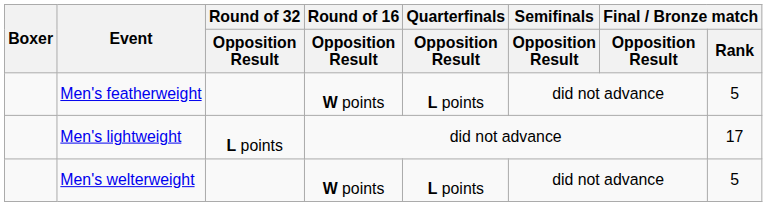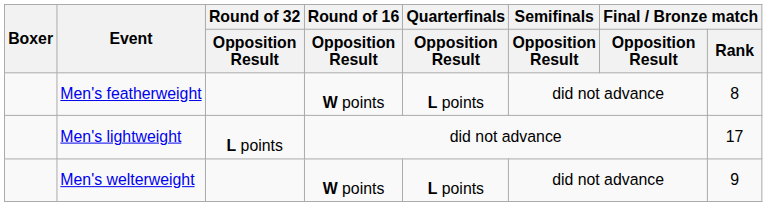 <table class="wikitable sortable" style=text-align:center>
 <tr>
 <th rowspan=2>Boxer</th>
 <th rowspan=2>Event</th>
 <th>Round of 32</th>
 <th>Round of 16</th>
 <th>Quarterfinals</th>
 <th>Semifinals</th>
 <th colspan=2>Final / Bronze match</th>
 </tr>
 <tr>
 <th>Opposition<br>Result</th>
 <th>Opposition<br>Result</th>
 <th>Opposition<br>Result</th>
 <th>Opposition<br>Result</th>
 <th>Opposition<br>Result</th>
 <th>Rank</th>
 </tr>
 <tr>
 <td align=left></td>
 <td align=left><a href='#'>Men's featherweight</a></td>
 <td></td>
 <td> <br> <strong>W</strong> points</td>
 <td> <br> <strong>L</strong> points</td>
 <td colspan=2>did not advance</td>
-<td>5</td>
+<td>8</td>
 </tr>
 <tr>
 <td align=left></td>
 <td align=left><a href='#'>Men's lightweight</a></td>
 <td> <br> <strong>L</strong> points</td>
 <td colspan=4>did not advance</td>
 <td>17</td>
 </tr>
 <tr>
 <td align=left></td>
 <td align=left><a href='#'>Men's welterweight</a></td>
 <td></td>
 <td> <br> <strong>W</strong> points</td>
 <td> <br> <strong>L</strong> points</td>
 <td colspan=2>did not advance</td>
-<td>5</td>
+<td>9</td>
 </tr>
 </table>
